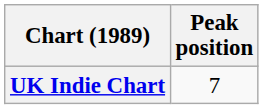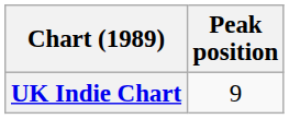 <table class="wikitable sortable plainrowheaders" style="text-align:center">
 <tr>
 <th scope="col">Chart (1989)</th>
 <th scope="col">Peak<br>position</th>
 </tr>
 <tr>
 <th scope="row"><a href='#'>UK Indie Chart</a></th>
-<td style="text-align:center;">7</td>
+<td style="text-align:center;">9</td>
 </tr>
 </table>
